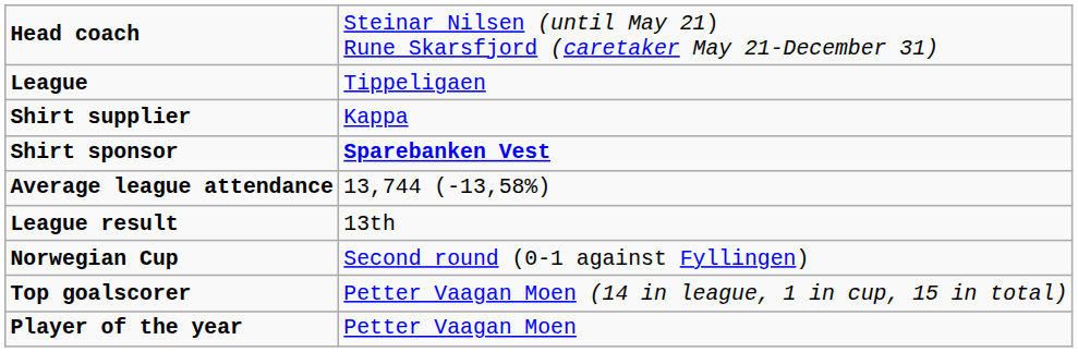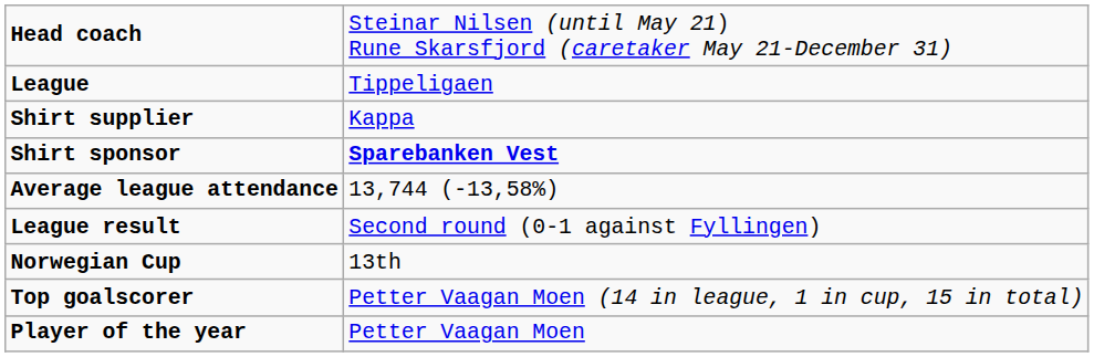 <table class="wikitable">
 <tr>
 <td><strong>Head coach</strong></td>
 <td><a href='#'>Steinar Nilsen</a> <em>(until May 21</em>)<br><a href='#'>Rune Skarsfjord</a> <em>(<a href='#'>caretaker</a> May 21-December 31)</em></td>
 </tr>
 <tr>
 <td><strong>League</strong></td>
 <td><a href='#'>Tippeligaen</a></td>
 </tr>
 <tr>
 <td><strong>Shirt supplier</strong></td>
 <td><a href='#'>Kappa</a></td>
 </tr>
 <tr>
 <td><strong>Shirt sponsor</strong></td>
 <td><strong><a href='#'>Sparebanken Vest</a></strong></td>
 </tr>
 <tr>
 <td><strong>Average league attendance</strong></td>
 <td>13,744 (-13,58%)</td>
 </tr>
 <tr>
 <td><strong>League result</strong></td>
-<td>13th</td>
+<td><a href='#'>Second round</a> (0-1 against <a href='#'>Fyllingen</a>)</td>
 </tr>
 <tr>
 <td><strong>Norwegian Cup</strong></td>
-<td><a href='#'>Second round</a> (0-1 against <a href='#'>Fyllingen</a>)</td>
+<td>13th</td>
 </tr>
 <tr>
 <td><strong>Top goalscorer</strong></td>
 <td><a href='#'>Petter Vaagan Moen</a> <em>(14 in league, 1 in cup, 15 in total)</em></td>
 </tr>
 <tr>
 <td><strong>Player of the year</strong></td>
 <td><a href='#'>Petter Vaagan Moen</a></td>
 </tr>
 </table>
